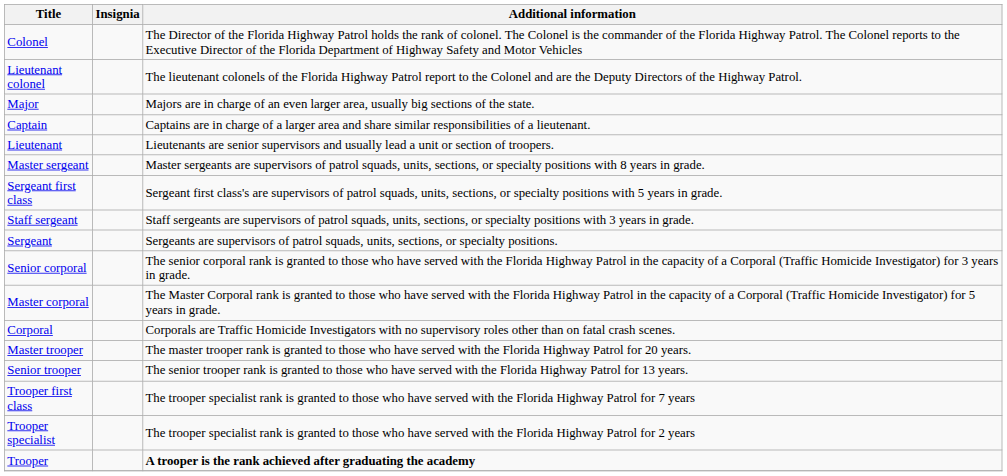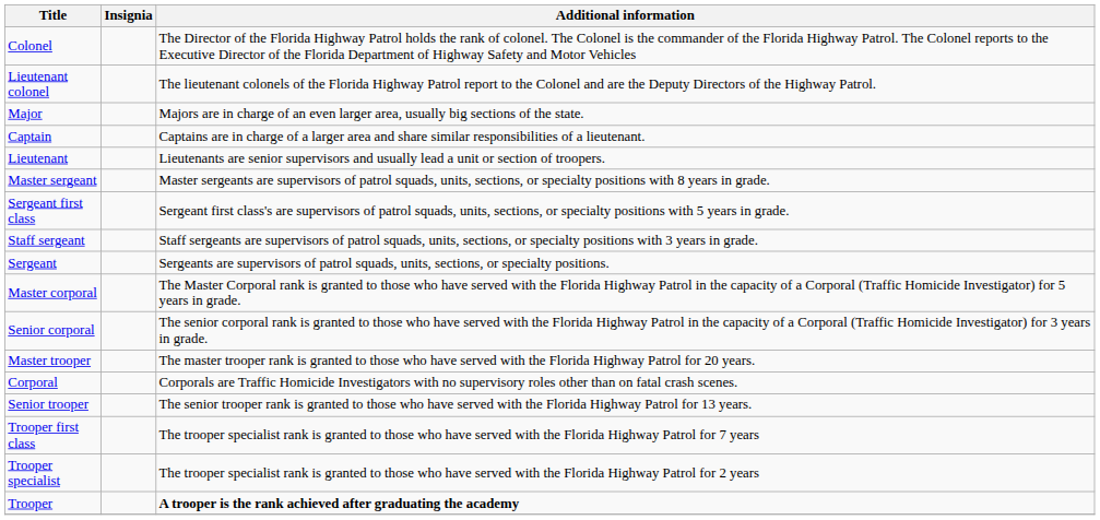 <table border="1" cellspacing="2" cellpadding="5" style="border-collapse:collapse;" class="wikitable">
 <tr>
 <th>Title</th>
 <th>Insignia</th>
 <th>Additional information</th>
 </tr>
 <tr>
 <td><a href='#'>Colonel</a></td>
 <td></td>
 <td>The Director of the Florida Highway Patrol holds the rank of colonel. The Colonel is the commander of the Florida Highway Patrol. The Colonel reports to the Executive Director of the Florida Department of Highway Safety and Motor Vehicles</td>
 </tr>
 <tr>
 <td><a href='#'>Lieutenant colonel</a></td>
 <td></td>
 <td>The lieutenant colonels of the Florida Highway Patrol report to the Colonel and are the Deputy Directors of the Highway Patrol.</td>
 </tr>
 <tr>
 <td><a href='#'>Major</a></td>
 <td></td>
 <td>Majors are in charge of an even larger area, usually big sections of the state.</td>
 </tr>
 <tr>
 <td><a href='#'>Captain</a></td>
 <td></td>
 <td>Captains are in charge of a larger area and share similar responsibilities of a lieutenant.</td>
 </tr>
 <tr>
 <td><a href='#'>Lieutenant</a></td>
 <td></td>
 <td>Lieutenants are senior supervisors and usually lead a unit or section of troopers.</td>
 </tr>
 <tr>
 <td><a href='#'>Master sergeant</a></td>
 <td></td>
 <td>Master sergeants are supervisors of patrol squads, units, sections, or specialty positions with 8 years in grade.<br></td>
 </tr>
 <tr>
 <td><a href='#'>Sergeant first class</a></td>
 <td></td>
 <td>Sergeant first class's are supervisors of patrol squads, units, sections, or specialty positions with 5 years in grade.</td>
 </tr>
 <tr>
 <td><a href='#'>Staff sergeant</a></td>
 <td></td>
 <td>Staff sergeants are supervisors of patrol squads, units, sections, or specialty positions with 3 years in grade.</td>
 </tr>
 <tr>
 <td><a href='#'>Sergeant</a></td>
 <td></td>
 <td>Sergeants are supervisors of patrol squads, units, sections, or specialty positions.</td>
 </tr>
 <tr>
+<td><a href='#'>Master corporal</a></td>
+<td></td>
+<td>The Master Corporal rank is granted to those who have served with the Florida Highway Patrol in the capacity of a Corporal (Traffic Homicide Investigator) for 5 years in grade.</td>
+</tr>
+<tr>
 <td><a href='#'>Senior corporal</a></td>
 <td></td>
 <td>The senior corporal rank is granted to those who have served with the Florida Highway Patrol in the capacity of a Corporal (Traffic Homicide Investigator) for 3 years in grade.</td>
 </tr>
 <tr>
-<td><a href='#'>Master corporal</a></td>
+<td><a href='#'>Master trooper</a></td>
 <td></td>
-<td>The Master Corporal rank is granted to those who have served with the Florida Highway Patrol in the capacity of a Corporal (Traffic Homicide Investigator) for 5 years in grade.</td>
+<td>The master trooper rank is granted to those who have served with the Florida Highway Patrol for 20 years.</td>
 </tr>
 <tr>
 <td><a href='#'>Corporal</a></td>
 <td></td>
 <td>Corporals are Traffic Homicide Investigators with no supervisory roles other than on fatal crash scenes.</td>
-</tr>
-<tr>
-<td><a href='#'>Master trooper</a></td>
-<td></td>
-<td>The master trooper rank is granted to those who have served with the Florida Highway Patrol for 20 years.</td>
 </tr>
 <tr>
 <td><a href='#'>Senior trooper</a></td>
 <td></td>
 <td>The senior trooper rank is granted to those who have served with the Florida Highway Patrol for 13 years.</td>
 </tr>
 <tr>
 <td><a href='#'>Trooper first class</a></td>
 <td></td>
 <td>The trooper specialist rank is granted to those who have served with the Florida Highway Patrol for 7 years</td>
 </tr>
 <tr>
 <td><a href='#'>Trooper specialist</a></td>
 <td></td>
 <td>The trooper specialist rank is granted to those who have served with the Florida Highway Patrol for 2 years</td>
 </tr>
 <tr>
 <td><a href='#'>Trooper</a></td>
 <td></td>
 <td><strong>A trooper is the rank achieved after graduating the academy</strong></td>
 </tr>
 <tr>
 </tr>
 </table>
